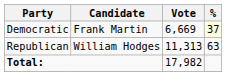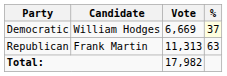 <table class="wikitable">
 <tr>
 <th>Party</th>
 <th>Candidate</th>
 <th>Vote</th>
 <th>%</th>
 </tr>
 <tr>
 <td>Democratic</td>
-<td>Frank Martin</td>
+<td>William Hodges</td>
 <td>6,669</td>
 <td style="background: lightyellow;">37</td>
 </tr>
 <tr>
 <td>Republican</td>
-<td>William Hodges</td>
+<td>Frank Martin</td>
 <td>11,313</td>
 <td>63</td>
 </tr>
 <tr>
 <td colspan="2"><strong>Total:</strong></td>
 <td>17,982</td>
 <td></td>
 </tr>
 </table>
